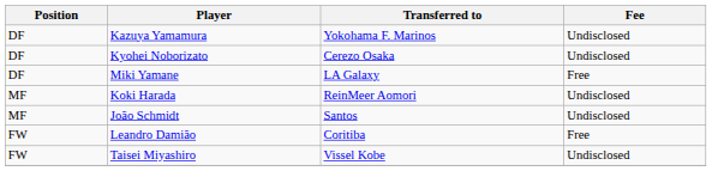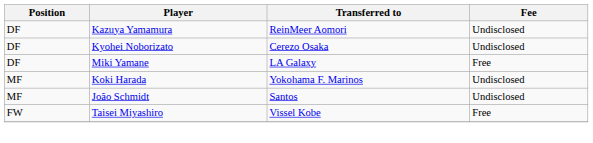 <table class="wikitable sortable" style="width:70%; text-align:center; font-size:100%; text-align:left;">
 <tr>
 <th>Position</th>
 <th>Player</th>
 <th>Transferred to</th>
 <th>Fee</th>
 </tr>
 <tr>
 <td>DF</td>
 <td> <a href='#'>Kazuya Yamamura</a></td>
-<td> <a href='#'>Yokohama F. Marinos</a></td>
+<td> <a href='#'>ReinMeer Aomori</a></td>
 <td>Undisclosed </td>
 </tr>
 <tr>
 <td>DF</td>
 <td> <a href='#'>Kyohei Noborizato</a></td>
 <td> <a href='#'>Cerezo Osaka</a></td>
 <td>Undisclosed </td>
 </tr>
 <tr>
 <td>DF</td>
 <td> <a href='#'>Miki Yamane</a></td>
 <td> <a href='#'>LA Galaxy</a></td>
 <td>Free </td>
 </tr>
 <tr>
 <td>MF</td>
 <td> <a href='#'>Koki Harada</a></td>
-<td> <a href='#'>ReinMeer Aomori</a></td>
+<td> <a href='#'>Yokohama F. Marinos</a></td>
 <td>Undisclosed </td>
 </tr>
 <tr>
 <td>MF</td>
 <td> <a href='#'>João Schmidt</a></td>
 <td> <a href='#'>Santos</a></td>
 <td>Undisclosed </td>
 </tr>
 <tr>
 <td>FW</td>
-<td> <a href='#'>Leandro Damião</a></td>
-<td> <a href='#'>Coritiba</a></td>
-<td>Free</td>
-</tr>
-<tr>
-<td>FW</td>
 <td> <a href='#'>Taisei Miyashiro</a></td>
 <td> <a href='#'>Vissel Kobe</a></td>
-<td>Undisclosed </td>
+<td>Free </td>
 </tr>
 <tr>
 </tr>
 </table>
